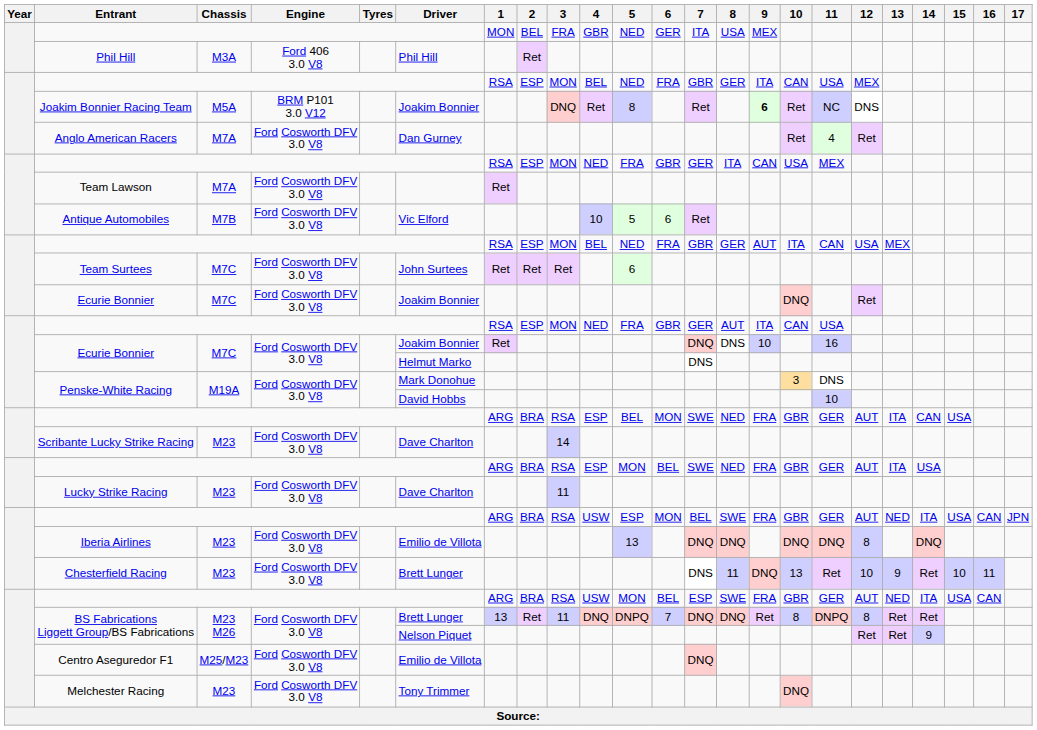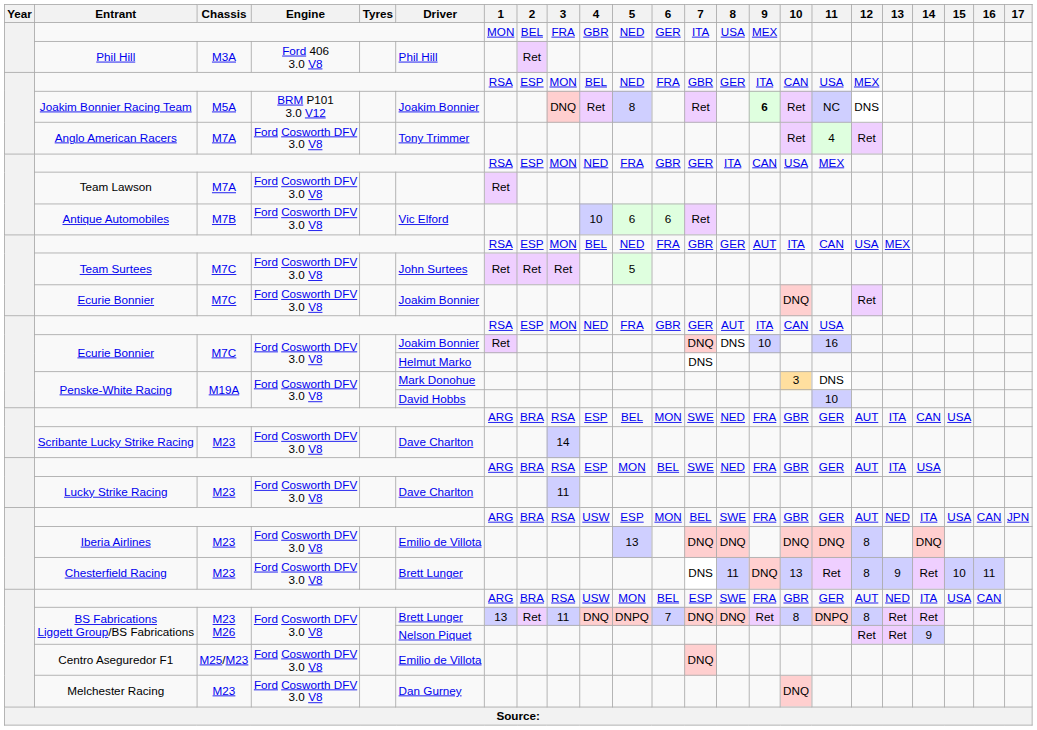 <table class="wikitable"  style="text-align:center; font-size:85%">
 <tr>
 <th>Year</th>
 <th>Entrant</th>
 <th>Chassis</th>
 <th>Engine</th>
 <th>Tyres</th>
 <th>Driver</th>
 <th>1</th>
 <th>2</th>
 <th>3</th>
 <th>4</th>
 <th>5</th>
 <th>6</th>
 <th>7</th>
 <th>8</th>
 <th>9</th>
 <th>10</th>
 <th>11</th>
 <th>12</th>
 <th>13</th>
 <th>14</th>
 <th>15</th>
 <th>16</th>
 <th>17</th>
 </tr>
 <tr>
 <th rowspan=2></th>
 <td colspan=5></td>
 <td><a href='#'>MON</a></td>
 <td><a href='#'>BEL</a></td>
 <td><a href='#'>FRA</a></td>
 <td><a href='#'>GBR</a></td>
 <td><a href='#'>NED</a></td>
 <td><a href='#'>GER</a></td>
 <td><a href='#'>ITA</a></td>
 <td><a href='#'>USA</a></td>
 <td><a href='#'>MEX</a></td>
 <td></td>
 <td></td>
 <td></td>
 <td></td>
 <td></td>
 <td></td>
 <td></td>
 <td></td>
 </tr>
 <tr>
 <td><a href='#'>Phil Hill</a></td>
 <td><a href='#'>M3A</a></td>
 <td><a href='#'>Ford</a> 406<br>3.0 <a href='#'>V8</a></td>
 <td></td>
 <td align="left"> <a href='#'>Phil Hill</a></td>
 <td></td>
 <td style="background:#efcfff">Ret</td>
 <td></td>
 <td></td>
 <td></td>
 <td></td>
 <td></td>
 <td></td>
 <td></td>
 <td></td>
 <td></td>
 <td></td>
 <td></td>
 <td></td>
 <td></td>
 <td></td>
 <td></td>
 </tr>
 <tr>
 <th rowspan=3></th>
 <td colspan=5></td>
 <td><a href='#'>RSA</a></td>
 <td><a href='#'>ESP</a></td>
 <td><a href='#'>MON</a></td>
 <td><a href='#'>BEL</a></td>
 <td><a href='#'>NED</a></td>
 <td><a href='#'>FRA</a></td>
 <td><a href='#'>GBR</a></td>
 <td><a href='#'>GER</a></td>
 <td><a href='#'>ITA</a></td>
 <td><a href='#'>CAN</a></td>
 <td><a href='#'>USA</a></td>
 <td><a href='#'>MEX</a></td>
 <td></td>
 <td></td>
 <td></td>
 <td></td>
 <td></td>
 </tr>
 <tr>
 <td><a href='#'>Joakim Bonnier Racing Team</a></td>
 <td><a href='#'>M5A</a></td>
 <td><a href='#'>BRM</a> P101<br>3.0 <a href='#'>V12</a></td>
 <td></td>
 <td align="left"> <a href='#'>Joakim Bonnier</a></td>
 <td></td>
 <td></td>
 <td style="background:#ffcfcf">DNQ</td>
 <td style="background:#efcfff">Ret</td>
 <td style="background:#cfcfff">8</td>
 <td></td>
 <td style="background:#efcfff">Ret</td>
 <td></td>
 <td style="background:#dfffdf"><strong>6</strong></td>
 <td style="background:#efcfff">Ret</td>
 <td style="background:#cfcfff">NC</td>
 <td style="background:#ffffff">DNS</td>
 <td></td>
 <td></td>
 <td></td>
 <td></td>
 <td></td>
 </tr>
 <tr>
 <td><a href='#'>Anglo American Racers</a></td>
 <td><a href='#'>M7A</a></td>
 <td nowrap><a href='#'>Ford</a> <a href='#'>Cosworth DFV</a><br>3.0 <a href='#'>V8</a></td>
 <td></td>
-<td align="left"> <a href='#'>Dan Gurney</a></td>
+<td align="left"> <a href='#'>Tony Trimmer</a></td>
 <td></td>
 <td></td>
 <td></td>
 <td></td>
 <td></td>
 <td></td>
 <td></td>
 <td></td>
 <td></td>
 <td style="background:#efcfff">Ret</td>
 <td style="background:#dfffdf">4</td>
 <td style="background:#efcfff">Ret</td>
 <td></td>
 <td></td>
 <td></td>
 <td></td>
 <td></td>
 </tr>
 <tr>
 <th rowspan=3></th>
 <td colspan=5></td>
 <td><a href='#'>RSA</a></td>
 <td><a href='#'>ESP</a></td>
 <td><a href='#'>MON</a></td>
 <td><a href='#'>NED</a></td>
 <td><a href='#'>FRA</a></td>
 <td><a href='#'>GBR</a></td>
 <td><a href='#'>GER</a></td>
 <td><a href='#'>ITA</a></td>
 <td><a href='#'>CAN</a></td>
 <td><a href='#'>USA</a></td>
 <td><a href='#'>MEX</a></td>
 <td></td>
 <td></td>
 <td></td>
 <td></td>
 <td></td>
 <td></td>
 </tr>
 <tr>
 <td>Team Lawson</td>
 <td><a href='#'>M7A</a></td>
 <td><a href='#'>Ford</a> <a href='#'>Cosworth DFV</a><br>3.0 <a href='#'>V8</a></td>
 <td></td>
 <td align="left"></td>
 <td style="background:#efcfff">Ret</td>
 <td></td>
 <td></td>
 <td></td>
 <td></td>
 <td></td>
 <td></td>
 <td></td>
 <td></td>
 <td></td>
 <td></td>
 <td></td>
 <td></td>
 <td></td>
 <td></td>
 <td></td>
 <td></td>
 </tr>
 <tr>
 <td><a href='#'>Antique Automobiles</a></td>
 <td><a href='#'>M7B</a></td>
 <td><a href='#'>Ford</a> <a href='#'>Cosworth DFV</a><br>3.0 <a href='#'>V8</a></td>
 <td></td>
 <td align="left"> <a href='#'>Vic Elford</a></td>
 <td></td>
 <td></td>
 <td></td>
 <td style="background:#cfcfff">10</td>
-<td style="background:#dfffdf">5</td>
+<td style="background:#dfffdf">6</td>
 <td style="background:#dfffdf">6</td>
 <td style="background:#efcfff">Ret</td>
 <td></td>
 <td></td>
 <td></td>
 <td></td>
 <td></td>
 <td></td>
 <td></td>
 <td></td>
 <td></td>
 <td></td>
 </tr>
 <tr>
 <th rowspan=3></th>
 <td colspan=5></td>
 <td><a href='#'>RSA</a></td>
 <td><a href='#'>ESP</a></td>
 <td><a href='#'>MON</a></td>
 <td><a href='#'>BEL</a></td>
 <td><a href='#'>NED</a></td>
 <td><a href='#'>FRA</a></td>
 <td><a href='#'>GBR</a></td>
 <td><a href='#'>GER</a></td>
 <td><a href='#'>AUT</a></td>
 <td><a href='#'>ITA</a></td>
 <td><a href='#'>CAN</a></td>
 <td><a href='#'>USA</a></td>
 <td><a href='#'>MEX</a></td>
 <td></td>
 <td></td>
 <td></td>
 <td></td>
 </tr>
 <tr>
 <td><a href='#'>Team Surtees</a></td>
 <td><a href='#'>M7C</a></td>
 <td><a href='#'>Ford</a> <a href='#'>Cosworth DFV</a><br>3.0 <a href='#'>V8</a></td>
 <td></td>
 <td align="left"> <a href='#'>John Surtees</a></td>
 <td style="background:#efcfff">Ret</td>
 <td style="background:#efcfff">Ret</td>
 <td style="background:#efcfff">Ret</td>
 <td></td>
-<td style="background:#dfffdf">6</td>
+<td style="background:#dfffdf">5</td>
 <td></td>
 <td></td>
 <td></td>
 <td></td>
 <td></td>
 <td></td>
 <td></td>
 <td></td>
 <td></td>
 <td></td>
 <td></td>
 <td></td>
 </tr>
 <tr>
 <td><a href='#'>Ecurie Bonnier</a></td>
 <td><a href='#'>M7C</a></td>
 <td><a href='#'>Ford</a> <a href='#'>Cosworth DFV</a><br>3.0 <a href='#'>V8</a></td>
 <td></td>
 <td align="left"> <a href='#'>Joakim Bonnier</a></td>
 <td></td>
 <td></td>
 <td></td>
 <td></td>
 <td></td>
 <td></td>
 <td></td>
 <td></td>
 <td></td>
 <td style="background:#ffcfcf">DNQ</td>
 <td></td>
 <td style="background:#efcfff">Ret</td>
 <td></td>
 <td></td>
 <td></td>
 <td></td>
 <td></td>
 </tr>
 <tr>
 <th rowspan=5></th>
 <td colspan=5></td>
 <td><a href='#'>RSA</a></td>
 <td><a href='#'>ESP</a></td>
 <td><a href='#'>MON</a></td>
 <td><a href='#'>NED</a></td>
 <td><a href='#'>FRA</a></td>
 <td><a href='#'>GBR</a></td>
 <td><a href='#'>GER</a></td>
 <td><a href='#'>AUT</a></td>
 <td><a href='#'>ITA</a></td>
 <td><a href='#'>CAN</a></td>
 <td><a href='#'>USA</a></td>
 <td></td>
 <td></td>
 <td></td>
 <td></td>
 <td></td>
 <td></td>
 </tr>
 <tr>
 <td rowspan=2><a href='#'>Ecurie Bonnier</a></td>
 <td rowspan=2><a href='#'>M7C</a></td>
 <td rowspan=2><a href='#'>Ford</a> <a href='#'>Cosworth DFV</a><br>3.0 <a href='#'>V8</a></td>
 <td rowspan=2></td>
 <td align="left"> <a href='#'>Joakim Bonnier</a></td>
 <td style="background:#efcfff">Ret</td>
 <td></td>
 <td></td>
 <td></td>
 <td></td>
 <td></td>
 <td style="background:#ffcfcf">DNQ</td>
 <td style="background:#ffffff">DNS</td>
 <td style="background:#cfcfff">10</td>
 <td></td>
 <td style="background:#cfcfff">16</td>
 <td></td>
 <td></td>
 <td></td>
 <td></td>
 <td></td>
 <td></td>
 </tr>
 <tr>
 <td align="left"> <a href='#'>Helmut Marko</a></td>
 <td></td>
 <td></td>
 <td></td>
 <td></td>
 <td></td>
 <td></td>
 <td style="background:#ffffff">DNS</td>
 <td></td>
 <td></td>
 <td></td>
 <td></td>
 <td></td>
 <td></td>
 <td></td>
 <td></td>
 <td></td>
 <td></td>
 </tr>
 <tr>
 <td rowspan=2><a href='#'>Penske-White Racing</a></td>
 <td rowspan=2><a href='#'>M19A</a></td>
 <td rowspan=2><a href='#'>Ford</a> <a href='#'>Cosworth DFV</a><br>3.0 <a href='#'>V8</a></td>
 <td rowspan=2></td>
 <td align="left"> <a href='#'>Mark Donohue</a></td>
 <td></td>
 <td></td>
 <td></td>
 <td></td>
 <td></td>
 <td></td>
 <td></td>
 <td></td>
 <td></td>
 <td style="background:#ffdf9f">3</td>
 <td style="background:#ffffff">DNS</td>
 <td></td>
 <td></td>
 <td></td>
 <td></td>
 <td></td>
 <td></td>
 </tr>
 <tr>
 <td align="left"> <a href='#'>David Hobbs</a></td>
 <td></td>
 <td></td>
 <td></td>
 <td></td>
 <td></td>
 <td></td>
 <td></td>
 <td></td>
 <td></td>
 <td></td>
 <td style="background:#cfcfff">10</td>
 <td></td>
 <td></td>
 <td></td>
 <td></td>
 <td></td>
 <td></td>
 </tr>
 <tr>
 <th rowspan=2></th>
 <td colspan=5></td>
 <td><a href='#'>ARG</a></td>
 <td><a href='#'>BRA</a></td>
 <td><a href='#'>RSA</a></td>
 <td><a href='#'>ESP</a></td>
 <td><a href='#'>BEL</a></td>
 <td><a href='#'>MON</a></td>
 <td><a href='#'>SWE</a></td>
 <td><a href='#'>NED</a></td>
 <td><a href='#'>FRA</a></td>
 <td><a href='#'>GBR</a></td>
 <td><a href='#'>GER</a></td>
 <td><a href='#'>AUT</a></td>
 <td><a href='#'>ITA</a></td>
 <td><a href='#'>CAN</a></td>
 <td><a href='#'>USA</a></td>
 <td></td>
 <td></td>
 </tr>
 <tr>
 <td><a href='#'>Scribante Lucky Strike Racing</a></td>
 <td><a href='#'>M23</a></td>
 <td><a href='#'>Ford</a> <a href='#'>Cosworth DFV</a><br>3.0 <a href='#'>V8</a></td>
 <td></td>
 <td align="left"> <a href='#'>Dave Charlton</a></td>
 <td></td>
 <td></td>
 <td style="background:#cfcfff">14</td>
 <td></td>
 <td></td>
 <td></td>
 <td></td>
 <td></td>
 <td></td>
 <td></td>
 <td></td>
 <td></td>
 <td></td>
 <td></td>
 <td></td>
 <td></td>
 <td></td>
 </tr>
 <tr>
 <th rowspan=2></th>
 <td colspan=5></td>
 <td><a href='#'>ARG</a></td>
 <td><a href='#'>BRA</a></td>
 <td><a href='#'>RSA</a></td>
 <td><a href='#'>ESP</a></td>
 <td><a href='#'>MON</a></td>
 <td><a href='#'>BEL</a></td>
 <td><a href='#'>SWE</a></td>
 <td><a href='#'>NED</a></td>
 <td><a href='#'>FRA</a></td>
 <td><a href='#'>GBR</a></td>
 <td><a href='#'>GER</a></td>
 <td><a href='#'>AUT</a></td>
 <td><a href='#'>ITA</a></td>
 <td><a href='#'>USA</a></td>
 <td></td>
 <td></td>
 <td></td>
 </tr>
 <tr>
 <td><a href='#'>Lucky Strike Racing</a></td>
 <td><a href='#'>M23</a></td>
 <td><a href='#'>Ford</a> <a href='#'>Cosworth DFV</a><br>3.0 <a href='#'>V8</a></td>
 <td></td>
 <td align="left"> <a href='#'>Dave Charlton</a></td>
 <td></td>
 <td></td>
 <td style="background:#cfcfff">11</td>
 <td></td>
 <td></td>
 <td></td>
 <td></td>
 <td></td>
 <td></td>
 <td></td>
 <td></td>
 <td></td>
 <td></td>
 <td></td>
 <td></td>
 <td></td>
 <td></td>
 </tr>
 <tr>
 <th rowspan=3></th>
 <td colspan=5></td>
 <td><a href='#'>ARG</a></td>
 <td><a href='#'>BRA</a></td>
 <td><a href='#'>RSA</a></td>
 <td><a href='#'>USW</a></td>
 <td><a href='#'>ESP</a></td>
 <td><a href='#'>MON</a></td>
 <td><a href='#'>BEL</a></td>
 <td><a href='#'>SWE</a></td>
 <td><a href='#'>FRA</a></td>
 <td><a href='#'>GBR</a></td>
 <td><a href='#'>GER</a></td>
 <td><a href='#'>AUT</a></td>
 <td><a href='#'>NED</a></td>
 <td><a href='#'>ITA</a></td>
 <td><a href='#'>USA</a></td>
 <td><a href='#'>CAN</a></td>
 <td><a href='#'>JPN</a></td>
 </tr>
 <tr>
 <td><a href='#'>Iberia Airlines</a></td>
 <td><a href='#'>M23</a></td>
 <td><a href='#'>Ford</a> <a href='#'>Cosworth DFV</a><br>3.0 <a href='#'>V8</a></td>
 <td></td>
 <td align="left"> <a href='#'>Emilio de Villota</a></td>
 <td></td>
 <td></td>
 <td></td>
 <td></td>
 <td style="background:#cfcfff">13</td>
 <td></td>
 <td style="background:#ffcfcf">DNQ</td>
 <td style="background:#ffcfcf">DNQ</td>
 <td></td>
 <td style="background:#ffcfcf">DNQ</td>
 <td style="background:#ffcfcf">DNQ</td>
 <td style="background:#cfcfff">8</td>
 <td></td>
 <td style="background:#ffcfcf">DNQ</td>
 <td></td>
 <td></td>
 <td></td>
 </tr>
 <tr>
 <td><a href='#'>Chesterfield Racing</a></td>
 <td><a href='#'>M23</a></td>
 <td><a href='#'>Ford</a> <a href='#'>Cosworth DFV</a><br>3.0 <a href='#'>V8</a></td>
 <td></td>
 <td align="left"> <a href='#'>Brett Lunger</a></td>
 <td></td>
 <td></td>
 <td></td>
 <td></td>
 <td></td>
 <td></td>
 <td style="background:#ffffff">DNS</td>
 <td style="background:#cfcfff">11</td>
 <td style="background:#ffcfcf">DNQ</td>
 <td style="background:#cfcfff">13</td>
 <td style="background:#efcfff">Ret</td>
-<td style="background:#cfcfff">10</td>
+<td style="background:#cfcfff">8</td>
 <td style="background:#cfcfff">9</td>
 <td style="background:#efcfff">Ret</td>
 <td style="background:#cfcfff">10</td>
 <td style="background:#cfcfff">11</td>
 <td></td>
 </tr>
 <tr>
 <th rowspan=5></th>
 <td colspan=5></td>
 <td><a href='#'>ARG</a></td>
 <td><a href='#'>BRA</a></td>
 <td><a href='#'>RSA</a></td>
 <td><a href='#'>USW</a></td>
 <td><a href='#'>MON</a></td>
 <td><a href='#'>BEL</a></td>
 <td><a href='#'>ESP</a></td>
 <td><a href='#'>SWE</a></td>
 <td><a href='#'>FRA</a></td>
 <td><a href='#'>GBR</a></td>
 <td><a href='#'>GER</a></td>
 <td><a href='#'>AUT</a></td>
 <td><a href='#'>NED</a></td>
 <td><a href='#'>ITA</a></td>
 <td><a href='#'>USA</a></td>
 <td><a href='#'>CAN</a></td>
 <td></td>
 </tr>
 <tr>
 <td rowspan=2 nowrap><a href='#'>BS Fabrications</a><br><a href='#'>Liggett Group</a>/BS Fabrications</td>
 <td rowspan=2><a href='#'>M23</a><br><a href='#'>M26</a></td>
 <td rowspan=2><a href='#'>Ford</a> <a href='#'>Cosworth DFV</a><br>3.0 <a href='#'>V8</a></td>
 <td rowspan=2></td>
 <td align="left"> <a href='#'>Brett Lunger</a></td>
 <td style="background:#cfcfff">13</td>
 <td style="background:#efcfff">Ret</td>
 <td style="background:#cfcfff">11</td>
 <td style="background:#ffcfcf">DNQ</td>
 <td style="background:#ffcfcf">DNPQ</td>
 <td style="background:#cfcfff">7</td>
 <td style="background:#ffcfcf">DNQ</td>
 <td style="background:#ffcfcf">DNQ</td>
 <td style="background:#efcfff">Ret</td>
 <td style="background:#cfcfff">8</td>
 <td style="background:#ffcfcf">DNPQ</td>
 <td style="background:#cfcfff">8</td>
 <td style="background:#efcfff">Ret</td>
 <td style="background:#efcfff">Ret</td>
 <td></td>
 <td></td>
 <td></td>
 </tr>
 <tr>
 <td align="left"> <a href='#'>Nelson Piquet</a></td>
 <td></td>
 <td></td>
 <td></td>
 <td></td>
 <td></td>
 <td></td>
 <td></td>
 <td></td>
 <td></td>
 <td></td>
 <td></td>
 <td style="background:#efcfff">Ret</td>
 <td style="background:#efcfff">Ret</td>
 <td style="background:#cfcfff">9</td>
 <td></td>
 <td></td>
 <td></td>
 </tr>
 <tr>
 <td>Centro Aseguredor F1</td>
 <td><a href='#'>M25</a>/<a href='#'>M23</a></td>
 <td><a href='#'>Ford</a> <a href='#'>Cosworth DFV</a><br>3.0 <a href='#'>V8</a></td>
 <td></td>
 <td align="left"> <a href='#'>Emilio de Villota</a></td>
 <td></td>
 <td></td>
 <td></td>
 <td></td>
 <td></td>
 <td></td>
 <td style="background:#ffcfcf">DNQ</td>
 <td></td>
 <td></td>
 <td></td>
 <td></td>
 <td></td>
 <td></td>
 <td></td>
 <td></td>
 <td></td>
 <td></td>
 </tr>
 <tr>
 <td>Melchester Racing</td>
 <td><a href='#'>M23</a></td>
 <td><a href='#'>Ford</a> <a href='#'>Cosworth DFV</a><br>3.0 <a href='#'>V8</a></td>
 <td></td>
-<td align="left"> <a href='#'>Tony Trimmer</a></td>
+<td align="left"> <a href='#'>Dan Gurney</a></td>
 <td></td>
 <td></td>
 <td></td>
 <td></td>
 <td></td>
 <td></td>
 <td></td>
 <td></td>
 <td></td>
 <td style="background:#ffcfcf">DNQ</td>
 <td></td>
 <td></td>
 <td></td>
 <td></td>
 <td></td>
 <td></td>
 <td></td>
 </tr>
 <tr>
 <th colspan="23">Source:</th>
 </tr>
 </table>
